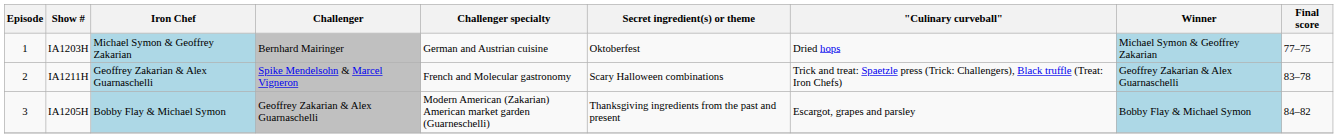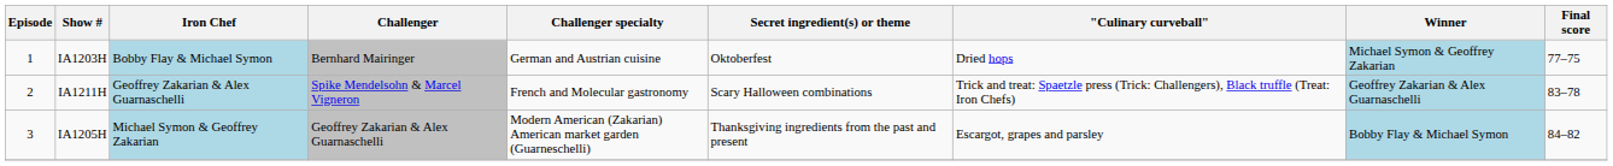 <table class="wikitable sortable" width="100%">
 <tr>
 <th><span>Episode</span></th>
 <th><span>Show #</span></th>
 <th><span>Iron Chef</span></th>
 <th><span>Challenger</span></th>
 <th><span>Challenger specialty</span></th>
 <th><span>Secret ingredient(s) or theme</span></th>
 <th><span>"Culinary curveball"</span></th>
 <th><span>Winner</span></th>
 <th><span>Final score</span></th>
 </tr>
 <tr>
 <td style="text-align:center">1</td>
 <td style="text-align:center">IA1203H</td>
-<td style="background:lightblue">Michael Symon & Geoffrey Zakarian</td>
+<td style="background:lightblue">Bobby Flay & Michael Symon</td>
 <td style="background:silver">Bernhard Mairinger</td>
 <td>German and Austrian cuisine</td>
 <td>Oktoberfest</td>
 <td>Dried <a href='#'>hops</a></td>
 <td style="background:lightblue">Michael Symon & Geoffrey Zakarian</td>
 <td>77–75</td>
 </tr>
 <tr>
 <td style="text-align:center">2</td>
 <td style="text-align:center">IA1211H</td>
 <td style="background:lightblue">Geoffrey Zakarian & Alex Guarnaschelli</td>
 <td style="background:silver"><a href='#'>Spike Mendelsohn</a> & <a href='#'>Marcel Vigneron</a></td>
 <td>French and Molecular gastronomy</td>
 <td>Scary Halloween combinations</td>
 <td>Trick and treat:  <a href='#'>Spaetzle</a> press (Trick: Challengers), <a href='#'>Black truffle</a> (Treat: Iron Chefs)</td>
 <td style="background:lightblue">Geoffrey Zakarian & Alex Guarnaschelli</td>
 <td>83–78</td>
 </tr>
 <tr>
 <td style="text-align:center">3</td>
 <td style="text-align:center">IA1205H</td>
-<td style="background:lightblue">Bobby Flay & Michael Symon</td>
+<td style="background:lightblue">Michael Symon & Geoffrey Zakarian</td>
 <td style="background:silver">Geoffrey Zakarian & Alex Guarnaschelli</td>
 <td>Modern American (Zakarian)<br>American market garden (Guarneschelli)</td>
 <td>Thanksgiving ingredients from the past and present</td>
 <td>Escargot, grapes and parsley</td>
 <td style="background:lightblue">Bobby Flay & Michael Symon</td>
 <td>84–82</td>
 </tr>
 <tr>
 </tr>
 </table>
